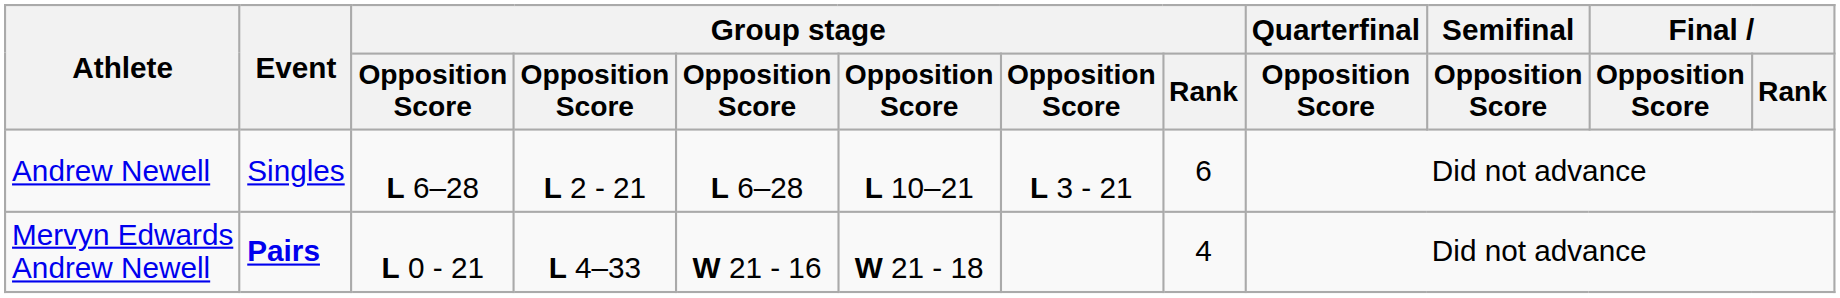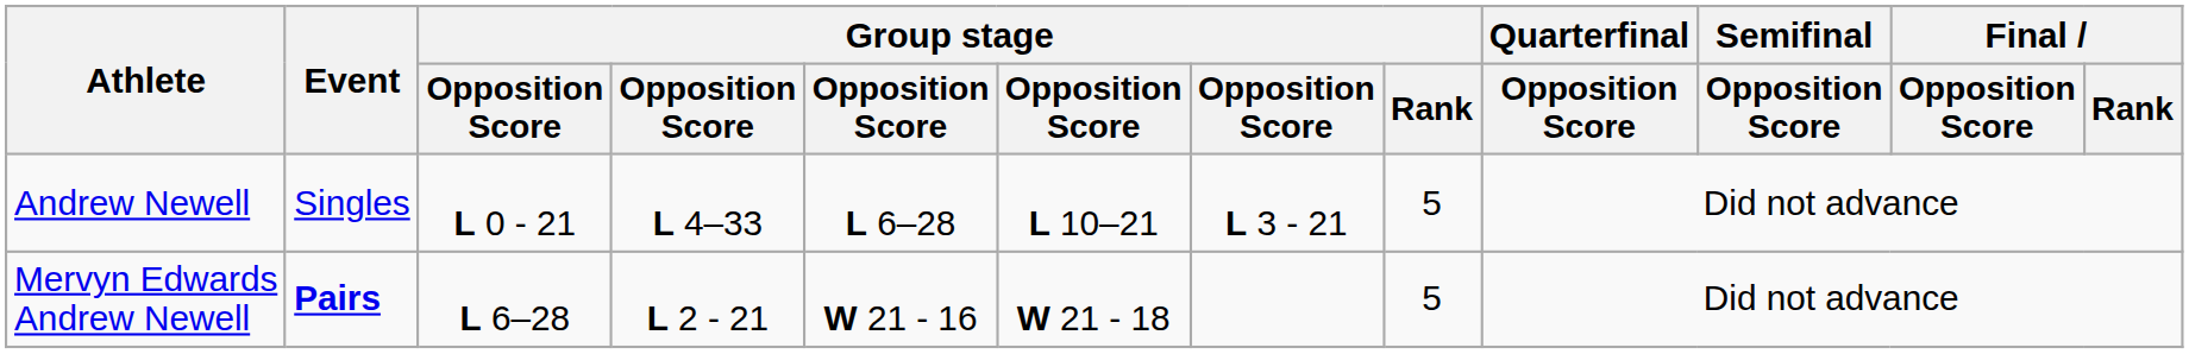 <table class="wikitable" style="font-size:88%">
 <tr>
 <th rowspan=2>Athlete</th>
 <th rowspan=2>Event</th>
 <th colspan=6>Group stage</th>
 <th>Quarterfinal</th>
 <th>Semifinal</th>
 <th colspan=2>Final / </th>
 </tr>
 <tr style="font-size:95%">
 <th>Opposition<br>Score</th>
 <th>Opposition<br>Score</th>
 <th>Opposition<br>Score</th>
 <th>Opposition<br>Score</th>
 <th>Opposition<br>Score</th>
 <th>Rank</th>
 <th>Opposition<br>Score</th>
 <th>Opposition<br>Score</th>
 <th>Opposition<br>Score</th>
 <th>Rank</th>
 </tr>
 <tr align=center>
 <td align=left><a href='#'>Andrew Newell</a></td>
 <td align=left><a href='#'>Singles</a></td>
-<td><br> <strong>L</strong> 6–28</td>
-<td><br><strong>L</strong> 2 - 21</td>
+<td><br><strong>L</strong> 0 - 21</td>
+<td><br> <strong>L</strong> 4–33</td>
 <td><br> <strong>L</strong> 6–28</td>
 <td><br> <strong>L</strong> 10–21</td>
 <td><br><strong>L</strong> 3 - 21</td>
-<td>6</td>
+<td>5</td>
 <td colspan=4>Did not advance</td>
 </tr>
 <tr align=center>
 <td align=left><a href='#'>Mervyn Edwards</a><br><a href='#'>Andrew Newell</a></td>
 <td align=left><strong><a href='#'>Pairs</a></strong></td>
-<td><br><strong>L</strong> 0 - 21</td>
-<td><br> <strong>L</strong> 4–33</td>
+<td><br> <strong>L</strong> 6–28</td>
+<td><br><strong>L</strong> 2 - 21</td>
 <td><br><strong>W</strong> 21 - 16</td>
 <td><br><strong>W</strong> 21 - 18</td>
 <td></td>
-<td>4</td>
+<td>5</td>
 <td Colspan=4>Did not advance</td>
 </tr>
 </table>
